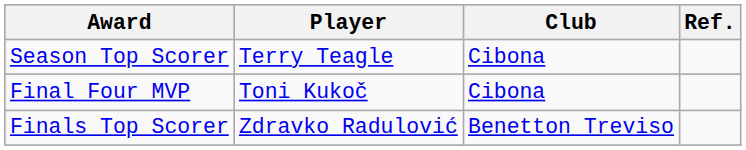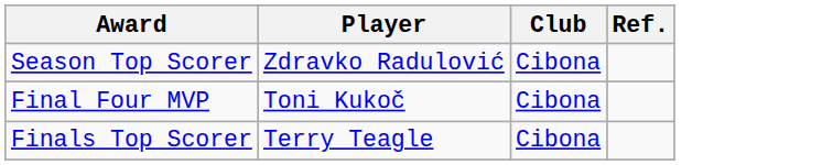 <table class="wikitable sortable">
 <tr>
 <th>Award</th>
 <th>Player</th>
 <th>Club</th>
 <th>Ref.</th>
 </tr>
 <tr>
 <td><a href='#'>Season Top Scorer</a></td>
-<td> <a href='#'>Terry Teagle</a></td>
+<td> <a href='#'>Zdravko Radulović</a></td>
 <td> <a href='#'>Cibona</a></td>
 <td></td>
 </tr>
 <tr>
 <td><a href='#'>Final Four MVP</a></td>
 <td> <a href='#'>Toni Kukoč</a></td>
 <td> <a href='#'>Cibona</a></td>
 <td></td>
 </tr>
 <tr>
 <td><a href='#'>Finals Top Scorer</a></td>
-<td> <a href='#'>Zdravko Radulović</a></td>
-<td> <a href='#'>Benetton Treviso</a></td>
+<td> <a href='#'>Terry Teagle</a></td>
+<td> <a href='#'>Cibona</a></td>
 <td></td>
 </tr>
 </table>
